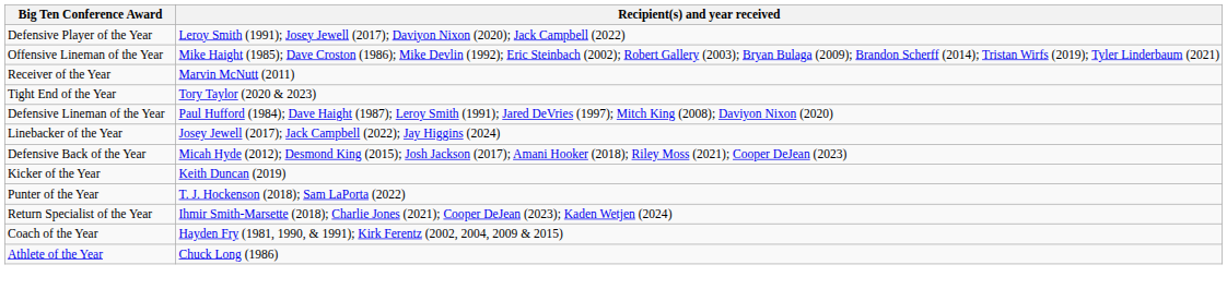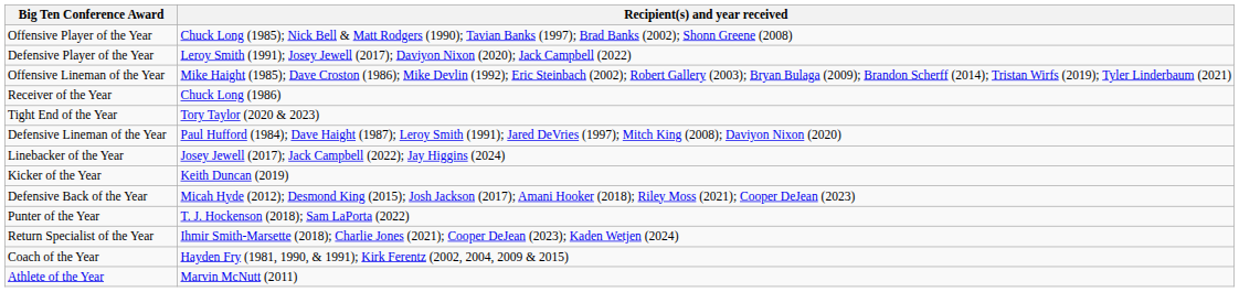 <table class="wikitable">
 <tr>
 <th width="210">Big Ten Conference Award</th>
 <th>Recipient(s) and year received</th>
+</tr>
+<tr>
+<td>Offensive Player of the Year</td>
+<td><a href='#'>Chuck Long</a> (1985); <a href='#'>Nick Bell</a> & <a href='#'>Matt Rodgers</a> (1990); <a href='#'>Tavian Banks</a> (1997); <a href='#'>Brad Banks</a> (2002); <a href='#'>Shonn Greene</a> (2008)</td>
 </tr>
 <tr>
 <td>Defensive Player of the Year</td>
 <td><a href='#'>Leroy Smith</a> (1991); <a href='#'>Josey Jewell</a> (2017); <a href='#'>Daviyon Nixon</a> (2020); <a href='#'>Jack Campbell</a> (2022)</td>
 </tr>
 <tr>
 <td>Offensive Lineman of the Year</td>
 <td><a href='#'>Mike Haight</a> (1985); <a href='#'>Dave Croston</a> (1986); <a href='#'>Mike Devlin</a> (1992); <a href='#'>Eric Steinbach</a> (2002); <a href='#'>Robert Gallery</a> (2003); <a href='#'>Bryan Bulaga</a> (2009); <a href='#'>Brandon Scherff</a> (2014); <a href='#'>Tristan Wirfs</a> (2019); <a href='#'>Tyler Linderbaum</a> (2021)</td>
 </tr>
 <tr>
 <td>Receiver of the Year</td>
-<td><a href='#'>Marvin McNutt</a> (2011)</td>
+<td><a href='#'>Chuck Long</a> (1986)</td>
 </tr>
 <tr>
 <td>Tight End of the Year</td>
 <td><a href='#'>Tory Taylor</a> (2020 & 2023)</td>
 </tr>
 <tr>
 <td>Defensive Lineman of the Year</td>
 <td><a href='#'>Paul Hufford</a> (1984); <a href='#'>Dave Haight</a> (1987); <a href='#'>Leroy Smith</a> (1991); <a href='#'>Jared DeVries</a> (1997); <a href='#'>Mitch King</a> (2008); <a href='#'>Daviyon Nixon</a> (2020)</td>
 </tr>
 <tr>
 <td>Linebacker of the Year</td>
 <td><a href='#'>Josey Jewell</a> (2017); <a href='#'>Jack Campbell</a> (2022); <a href='#'>Jay Higgins</a> (2024)</td>
 </tr>
 <tr>
+<td>Kicker of the Year</td>
+<td><a href='#'>Keith Duncan</a> (2019)</td>
+</tr>
+<tr>
 <td>Defensive Back of the Year</td>
 <td><a href='#'>Micah Hyde</a> (2012); <a href='#'>Desmond King</a> (2015); <a href='#'>Josh Jackson</a> (2017); <a href='#'>Amani Hooker</a> (2018); <a href='#'>Riley Moss</a> (2021); <a href='#'>Cooper DeJean</a> (2023)</td>
-</tr>
-<tr>
-<td>Kicker of the Year</td>
-<td><a href='#'>Keith Duncan</a> (2019)</td>
 </tr>
 <tr>
 <td>Punter of the Year</td>
 <td><a href='#'>T. J. Hockenson</a> (2018); <a href='#'>Sam LaPorta</a> (2022)</td>
 </tr>
 <tr>
 <td>Return Specialist of the Year</td>
 <td><a href='#'>Ihmir Smith-Marsette</a> (2018); <a href='#'>Charlie Jones</a> (2021); <a href='#'>Cooper DeJean</a> (2023); <a href='#'>Kaden Wetjen</a> (2024)</td>
 </tr>
 <tr>
 <td>Coach of the Year</td>
 <td><a href='#'>Hayden Fry</a> (1981, 1990, & 1991); <a href='#'>Kirk Ferentz</a> (2002, 2004, 2009 & 2015)</td>
 </tr>
 <tr>
 <td><a href='#'>Athlete of the Year</a></td>
-<td><a href='#'>Chuck Long</a> (1986)</td>
+<td><a href='#'>Marvin McNutt</a> (2011)</td>
 </tr>
 </table>
